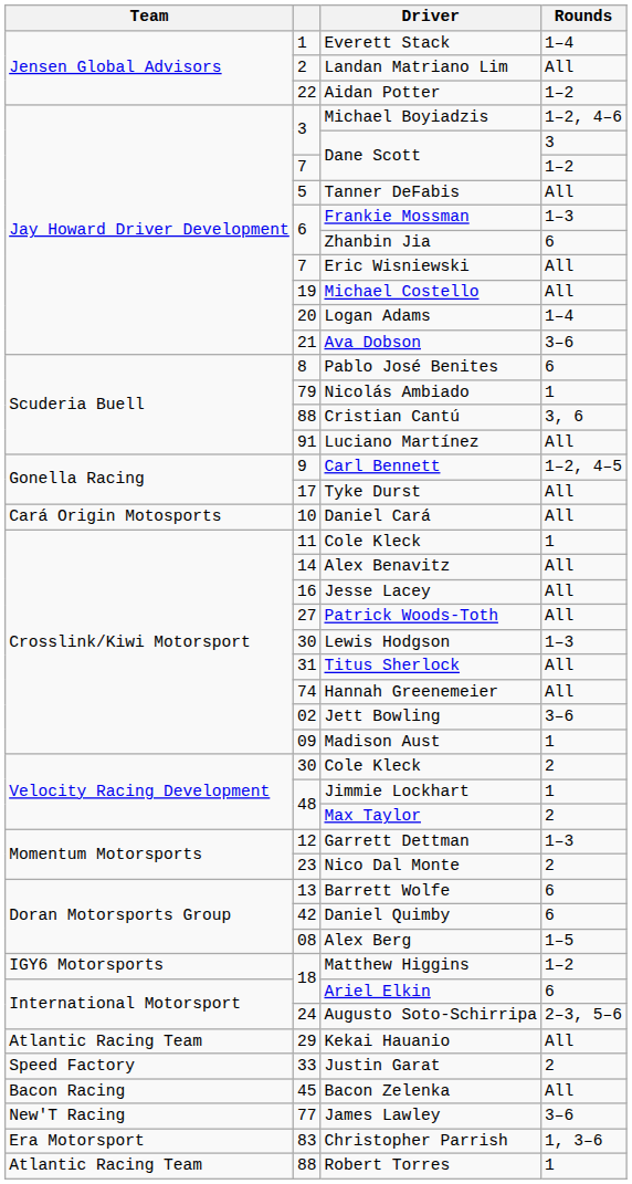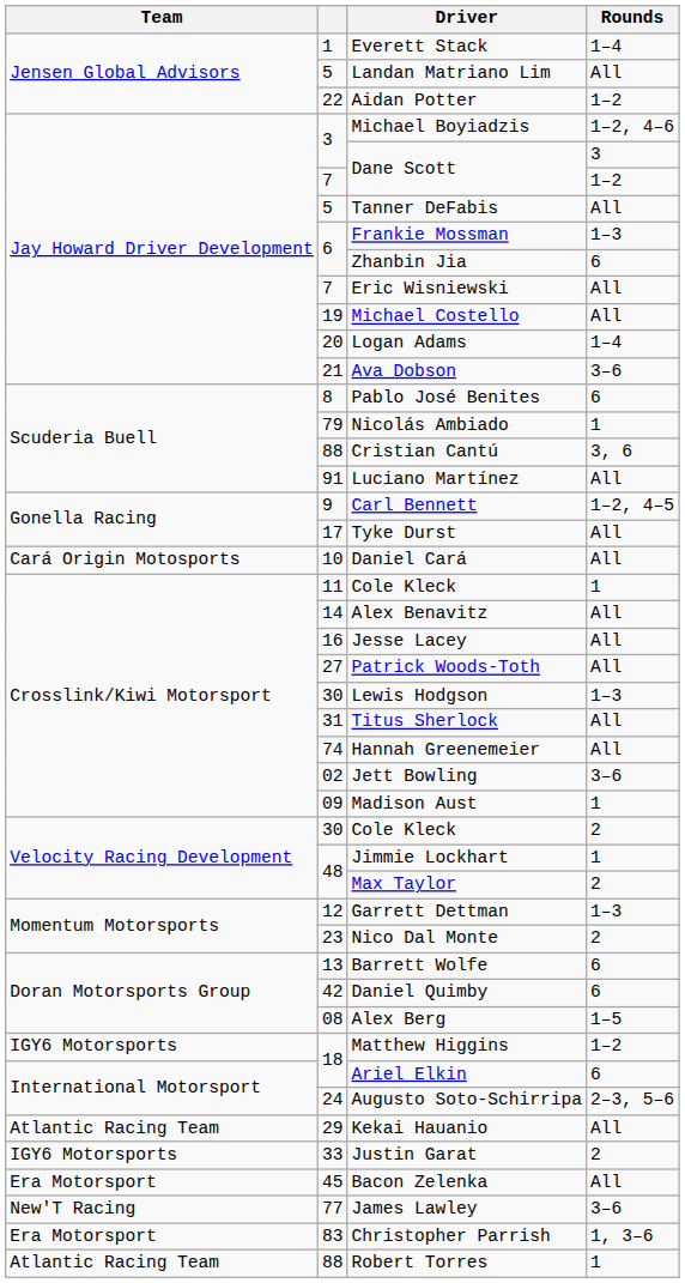 <table class="wikitable" style="font-size: 87%">
 <tr>
 <th>Team</th>
 <th></th>
 <th>Driver</th>
 <th>Rounds</th>
 </tr>
 <tr>
 <td rowspan=3> <a href='#'>Jensen Global Advisors</a></td>
 <td>1</td>
 <td> Everett Stack</td>
 <td>1–4</td>
 </tr>
 <tr>
-<td>2</td>
+<td>5</td>
 <td> Landan Matriano Lim</td>
 <td>All</td>
 </tr>
 <tr>
 <td>22</td>
 <td> Aidan Potter</td>
 <td>1–2</td>
 </tr>
 <tr>
 <td rowspan=10 nowrap> <a href='#'>Jay Howard Driver Development</a></td>
 <td rowspan=2>3</td>
 <td> Michael Boyiadzis</td>
 <td>1–2, 4–6</td>
 </tr>
 <tr>
 <td rowspan=2> Dane Scott</td>
 <td>3</td>
 </tr>
 <tr>
 <td>7</td>
 <td>1–2</td>
 </tr>
 <tr>
 <td>5</td>
 <td> Tanner DeFabis</td>
 <td>All</td>
 </tr>
 <tr>
 <td rowspan=2>6</td>
 <td> <a href='#'>Frankie Mossman</a></td>
 <td>1–3</td>
 </tr>
 <tr>
 <td> Zhanbin Jia</td>
 <td>6</td>
 </tr>
 <tr>
 <td>7</td>
 <td> Eric Wisniewski</td>
 <td>All</td>
 </tr>
 <tr>
 <td>19</td>
 <td> <a href='#'>Michael Costello</a></td>
 <td>All</td>
 </tr>
 <tr>
 <td>20</td>
 <td> Logan Adams</td>
 <td>1–4</td>
 </tr>
 <tr>
 <td>21</td>
 <td> <a href='#'>Ava Dobson</a></td>
 <td>3–6</td>
 </tr>
 <tr>
 <td rowspan=4> Scuderia Buell</td>
 <td>8</td>
 <td> Pablo José Benites</td>
 <td>6</td>
 </tr>
 <tr>
 <td>79</td>
 <td> Nicolás Ambiado</td>
 <td>1</td>
 </tr>
 <tr>
 <td>88</td>
 <td> Cristian Cantú</td>
 <td>3, 6</td>
 </tr>
 <tr>
 <td>91</td>
 <td> Luciano Martínez</td>
 <td>All</td>
 </tr>
 <tr>
 <td rowspan=2> Gonella Racing</td>
 <td>9</td>
 <td> <a href='#'>Carl Bennett</a></td>
 <td>1–2, 4–5</td>
 </tr>
 <tr>
 <td>17</td>
 <td> Tyke Durst</td>
 <td>All</td>
 </tr>
 <tr>
 <td> Cará Origin Motosports</td>
 <td>10</td>
 <td> Daniel Cará</td>
 <td>All</td>
 </tr>
 <tr>
 <td rowspan=9> Crosslink/Kiwi Motorsport</td>
 <td>11</td>
 <td> Cole Kleck</td>
 <td>1</td>
 </tr>
 <tr>
 <td>14</td>
 <td> Alex Benavitz</td>
 <td>All</td>
 </tr>
 <tr>
 <td>16</td>
 <td> Jesse Lacey</td>
 <td>All</td>
 </tr>
 <tr>
 <td>27</td>
 <td> <a href='#'>Patrick Woods-Toth</a></td>
 <td>All</td>
 </tr>
 <tr>
 <td>30</td>
 <td> Lewis Hodgson</td>
 <td>1–3</td>
 </tr>
 <tr>
 <td>31</td>
 <td> <a href='#'>Titus Sherlock</a></td>
 <td>All</td>
 </tr>
 <tr>
 <td>74</td>
 <td nowrap> Hannah Greenemeier</td>
 <td>All</td>
 </tr>
 <tr>
 <td>02</td>
 <td> Jett Bowling</td>
 <td>3–6</td>
 </tr>
 <tr>
 <td>09</td>
 <td> Madison Aust</td>
 <td>1</td>
 </tr>
 <tr>
 <td rowspan=3> <a href='#'>Velocity Racing Development</a></td>
 <td>30</td>
 <td> Cole Kleck</td>
 <td>2</td>
 </tr>
 <tr>
 <td rowspan=2>48</td>
 <td> Jimmie Lockhart</td>
 <td>1</td>
 </tr>
 <tr>
 <td> <a href='#'>Max Taylor</a></td>
 <td>2</td>
 </tr>
 <tr>
 <td rowspan=2> Momentum Motorsports</td>
 <td>12</td>
 <td> Garrett Dettman</td>
 <td>1–3</td>
 </tr>
 <tr>
 <td>23</td>
 <td> Nico Dal Monte</td>
 <td>2</td>
 </tr>
 <tr>
 <td rowspan=3> Doran Motorsports Group</td>
 <td>13</td>
 <td> Barrett Wolfe</td>
 <td>6</td>
 </tr>
 <tr>
 <td>42</td>
 <td> Daniel Quimby</td>
 <td>6</td>
 </tr>
 <tr>
 <td>08</td>
 <td> Alex Berg</td>
 <td>1–5</td>
 </tr>
 <tr>
 <td> IGY6 Motorsports</td>
 <td rowspan=2>18</td>
 <td> Matthew Higgins</td>
 <td>1–2</td>
 </tr>
 <tr>
 <td rowspan=2> International Motorsport</td>
 <td> <a href='#'>Ariel Elkin</a></td>
 <td>6</td>
 </tr>
 <tr>
 <td>24</td>
 <td> Augusto Soto-Schirripa</td>
 <td nowrap>2–3, 5–6</td>
 </tr>
 <tr>
 <td> Atlantic Racing Team</td>
 <td>29</td>
 <td> Kekai Hauanio</td>
 <td>All</td>
 </tr>
 <tr>
-<td> Speed Factory</td>
+<td> IGY6 Motorsports</td>
 <td>33</td>
 <td> Justin Garat</td>
 <td>2</td>
 </tr>
 <tr>
-<td> Bacon Racing</td>
+<td> Era Motorsport</td>
 <td>45</td>
 <td> Bacon Zelenka</td>
 <td>All</td>
 </tr>
 <tr>
 <td> New'T Racing</td>
 <td>77</td>
 <td> James Lawley</td>
 <td>3–6</td>
 </tr>
 <tr>
 <td> Era Motorsport</td>
 <td>83</td>
 <td> Christopher Parrish</td>
 <td>1, 3–6</td>
 </tr>
 <tr>
 <td> Atlantic Racing Team</td>
 <td>88</td>
 <td> Robert Torres</td>
 <td>1</td>
 </tr>
 </table>
